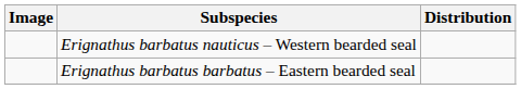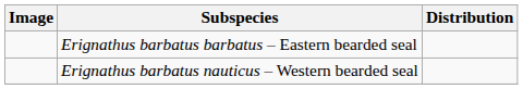 <table class="wikitable ">
 <tr>
 <th>Image</th>
 <th>Subspecies</th>
 <th>Distribution</th>
 </tr>
 <tr>
 <td></td>
-<td><em>Erignathus barbatus nauticus</em>  – Western bearded seal</td>
+<td><em>Erignathus barbatus barbatus</em>  – Eastern bearded seal</td>
 <td></td>
 </tr>
 <tr>
 <td></td>
-<td><em>Erignathus barbatus barbatus</em>  – Eastern bearded seal</td>
+<td><em>Erignathus barbatus nauticus</em>  – Western bearded seal</td>
 <td></td>
 </tr>
 <tr>
 </tr>
 </table>
